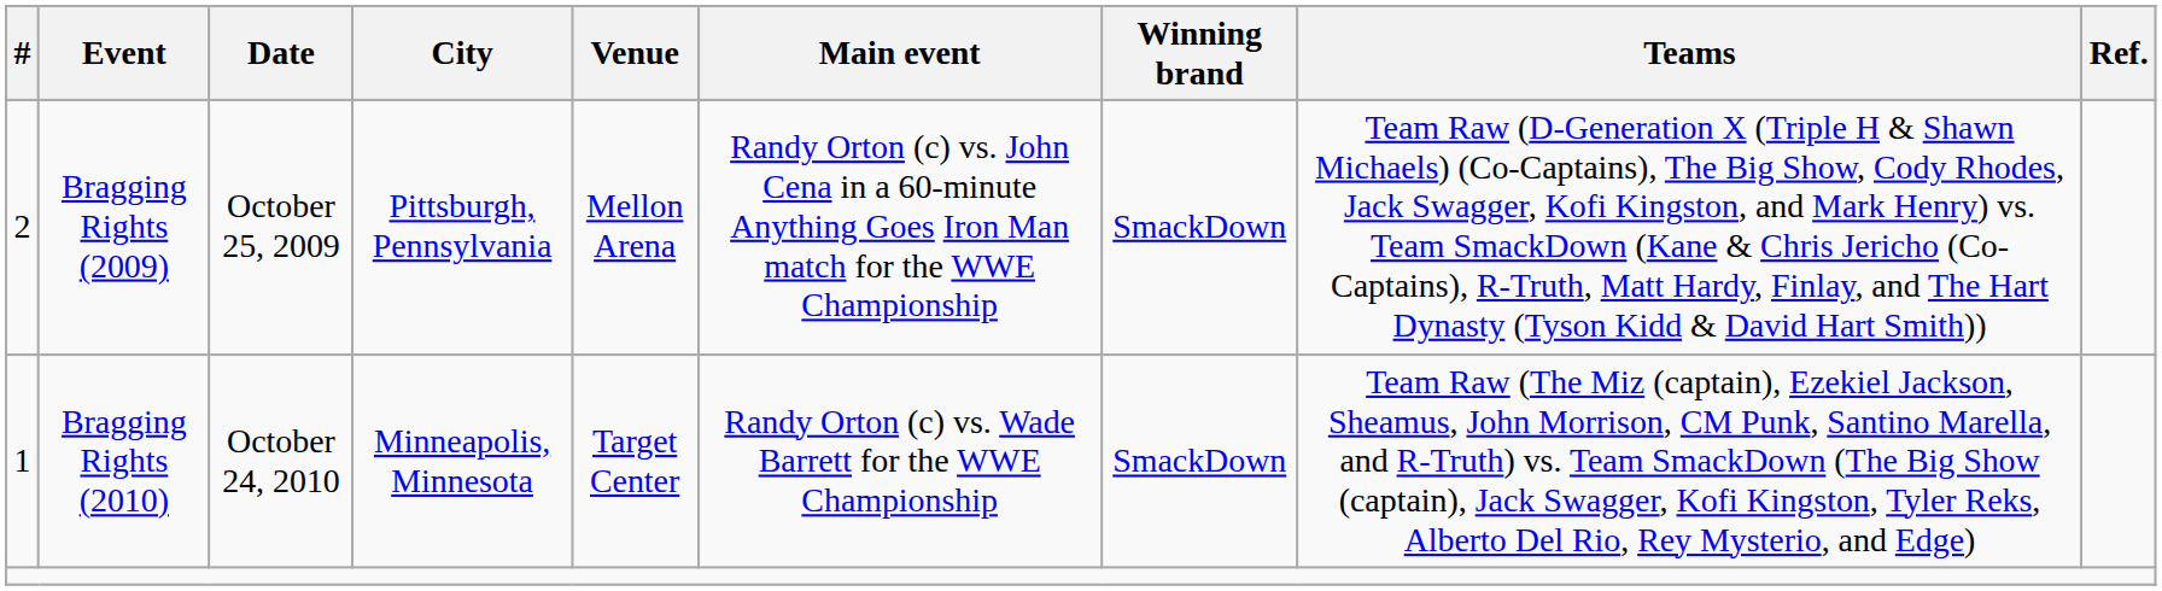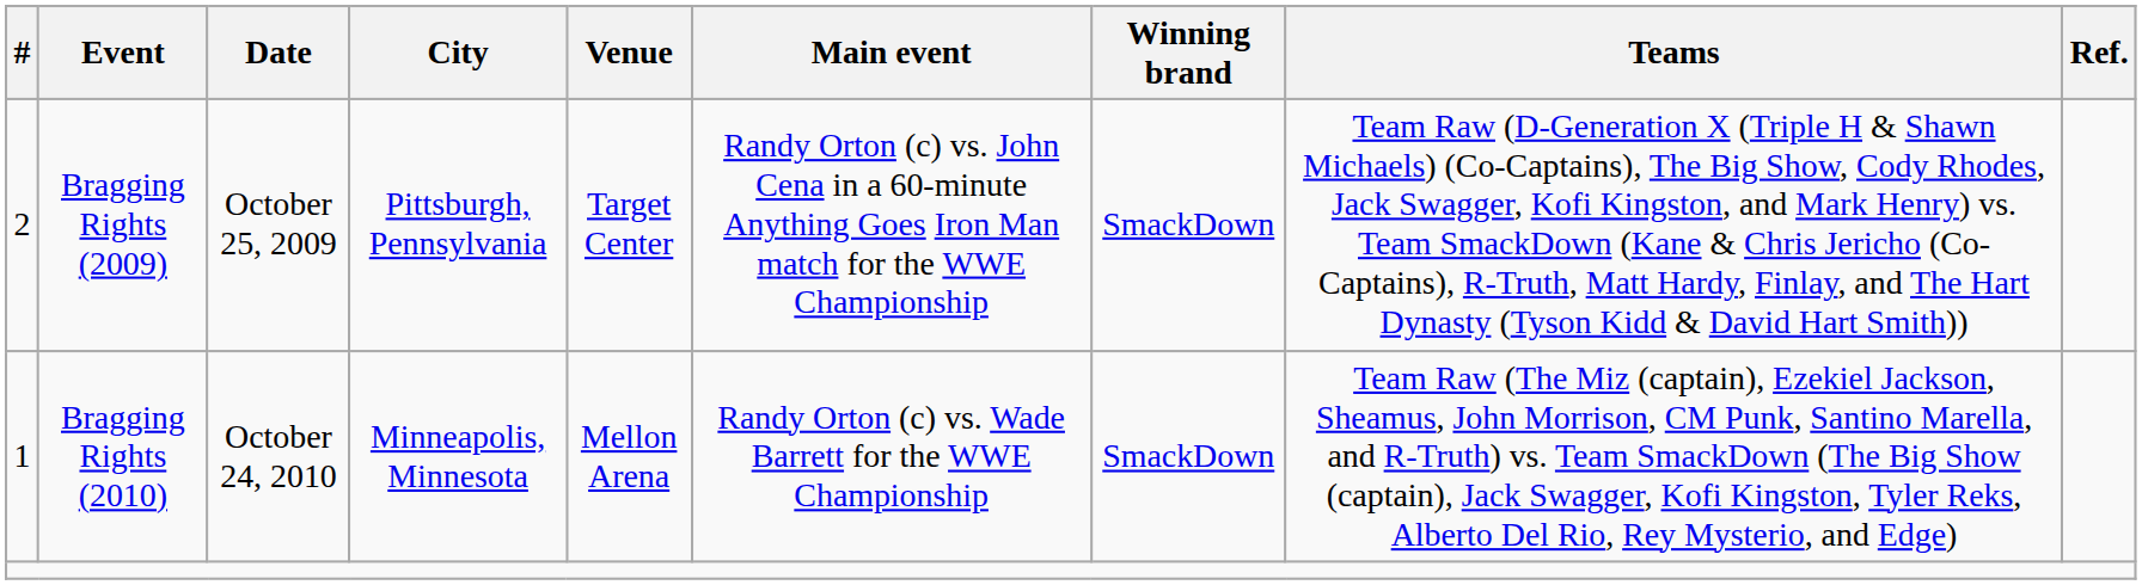 <table class="sortable wikitable succession-box" style="font-size:85%; text-align:center;">
 <tr>
 <th>#</th>
 <th>Event</th>
 <th>Date</th>
 <th>City</th>
 <th>Venue</th>
 <th>Main event</th>
 <th>Winning brand</th>
 <th>Teams</th>
 <th>Ref.</th>
 </tr>
 <tr>
 <td>2</td>
 <td><a href='#'>Bragging Rights (2009)</a></td>
 <td>October 25, 2009</td>
 <td><a href='#'>Pittsburgh, Pennsylvania</a></td>
-<td><a href='#'>Mellon Arena</a></td>
+<td><a href='#'>Target Center</a></td>
 <td><a href='#'>Randy Orton</a> (c) vs. <a href='#'>John Cena</a> in a 60-minute <a href='#'>Anything Goes</a> <a href='#'>Iron Man match</a> for the <a href='#'>WWE Championship</a></td>
 <td><a href='#'>SmackDown</a></td>
 <td><a href='#'>Team Raw</a> (<a href='#'>D-Generation X</a> (<a href='#'>Triple H</a> & <a href='#'>Shawn Michaels</a>) (Co-Captains), <a href='#'>The Big Show</a>, <a href='#'>Cody Rhodes</a>, <a href='#'>Jack Swagger</a>, <a href='#'>Kofi Kingston</a>, and <a href='#'>Mark Henry</a>) vs. <a href='#'>Team SmackDown</a> (<a href='#'>Kane</a> & <a href='#'>Chris Jericho</a> (Co-Captains), <a href='#'>R-Truth</a>, <a href='#'>Matt Hardy</a>, <a href='#'>Finlay</a>, and <a href='#'>The Hart Dynasty</a> (<a href='#'>Tyson Kidd</a> & <a href='#'>David Hart Smith</a>))</td>
 <td></td>
 </tr>
 <tr>
 <td>1</td>
 <td><a href='#'>Bragging Rights (2010)</a></td>
 <td>October 24, 2010</td>
 <td><a href='#'>Minneapolis, Minnesota</a></td>
-<td><a href='#'>Target Center</a></td>
+<td><a href='#'>Mellon Arena</a></td>
 <td><a href='#'>Randy Orton</a> (c) vs. <a href='#'>Wade Barrett</a> for the <a href='#'>WWE Championship</a></td>
 <td><a href='#'>SmackDown</a></td>
 <td><a href='#'>Team Raw</a> (<a href='#'>The Miz</a> (captain), <a href='#'>Ezekiel Jackson</a>, <a href='#'>Sheamus</a>, <a href='#'>John Morrison</a>, <a href='#'>CM Punk</a>, <a href='#'>Santino Marella</a>, and <a href='#'>R-Truth</a>) vs. <a href='#'>Team SmackDown</a> (<a href='#'>The Big Show</a> (captain), <a href='#'>Jack Swagger</a>, <a href='#'>Kofi Kingston</a>, <a href='#'>Tyler Reks</a>, <a href='#'>Alberto Del Rio</a>, <a href='#'>Rey Mysterio</a>, and <a href='#'>Edge</a>)</td>
 <td></td>
 </tr>
 <tr>
 <td colspan="10"></td>
 </tr>
 </table>
